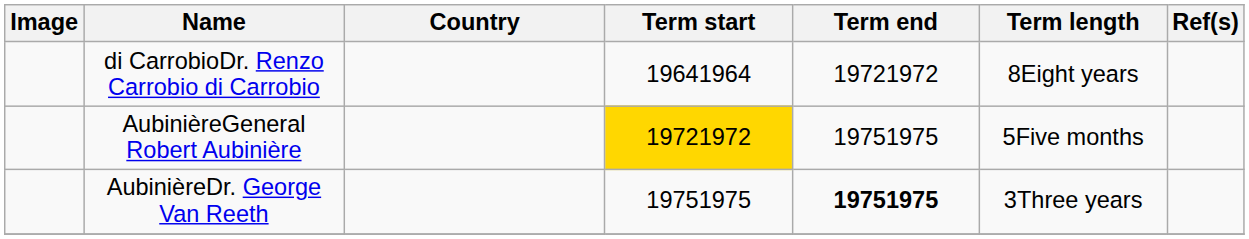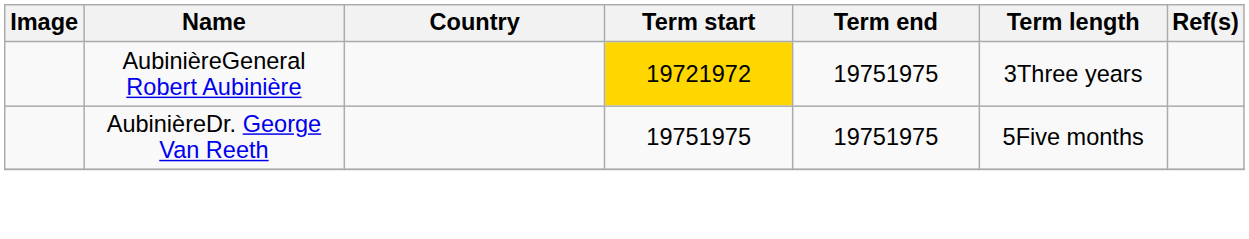 <table class="wikitable sortable" style="text-align: center;">
 <tr>
 <th class="unsortable">Image</th>
 <th style="width:170px;">Name</th>
 <th style="width:170px;">Country</th>
 <th style="width:120px;">Term start</th>
 <th style="width:120px;">Term end</th>
 <th style="width:120px;">Term length</th>
 <th class="unsortable">Ref(s)</th>
 </tr>
 <tr>
 <td></td>
-<td><span>di Carrobio</span>Dr. <a href='#'>Renzo Carrobio di Carrobio</a></td>
-<td></td>
-<td><span>1964</span>1964</td>
-<td><span>1972</span>1972</td>
-<td><span>8</span>Eight years</td>
-<td></td>
-</tr>
-<tr>
-<td></td>
 <td><span>Aubinière</span>General <a href='#'>Robert Aubinière</a></td>
 <td></td>
 <td style="background: gold;"><span>1972</span>1972</td>
 <td><span>1975</span>1975</td>
-<td><span>5</span>Five months</td>
+<td><span>3</span>Three years</td>
 <td></td>
 </tr>
 <tr>
 <td></td>
 <td><span>Aubinière</span>Dr. <a href='#'>George Van Reeth</a></td>
 <td></td>
 <td><span>1975</span>1975</td>
-<td><strong><span>1975</span>1975</strong></td>
-<td><span>3</span>Three years</td>
+<td><span>1975</span>1975</td>
+<td><span>5</span>Five months</td>
 <td></td>
 </tr>
 <tr>
 </tr>
 </table>
